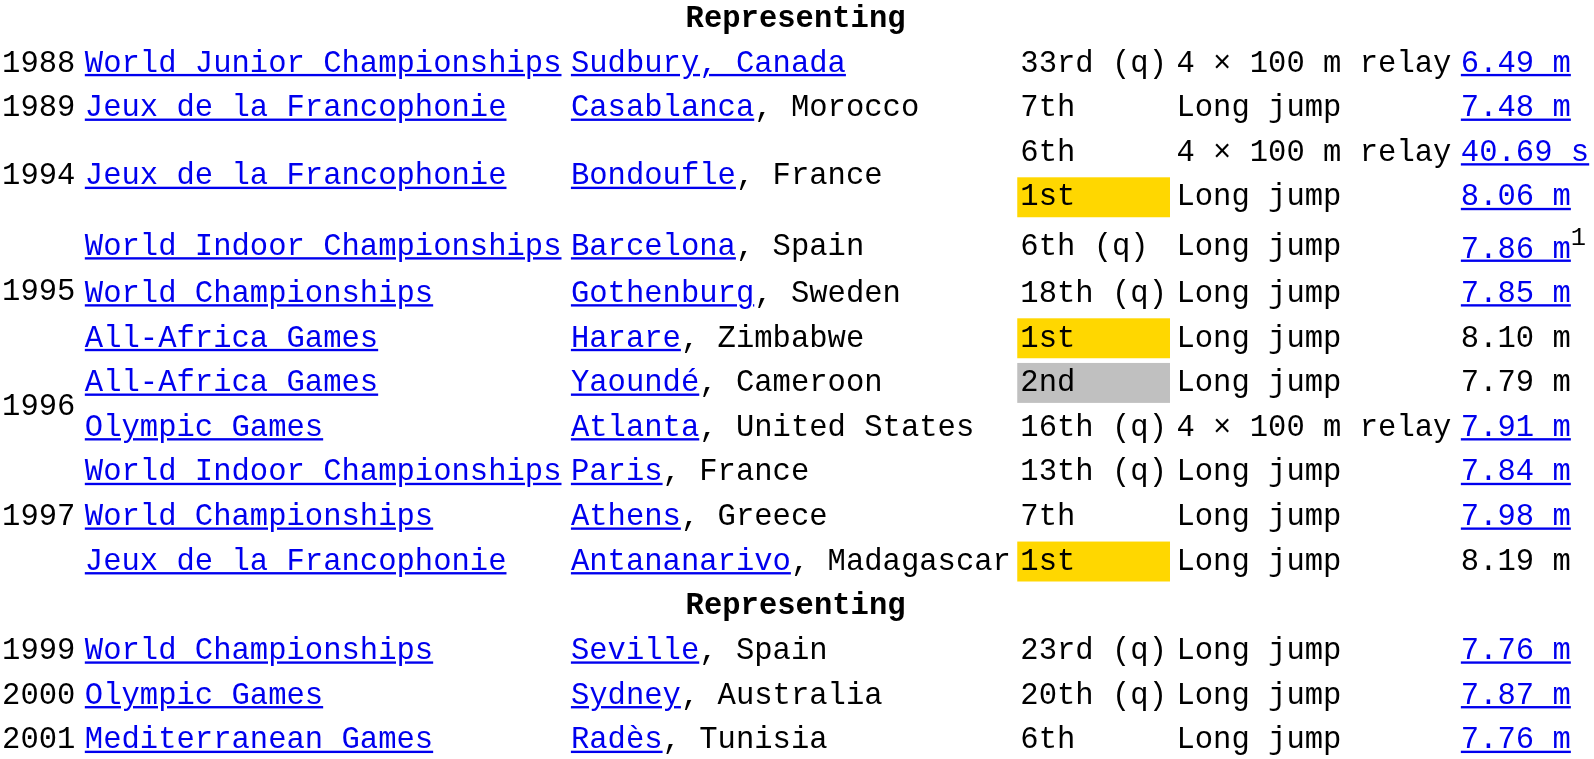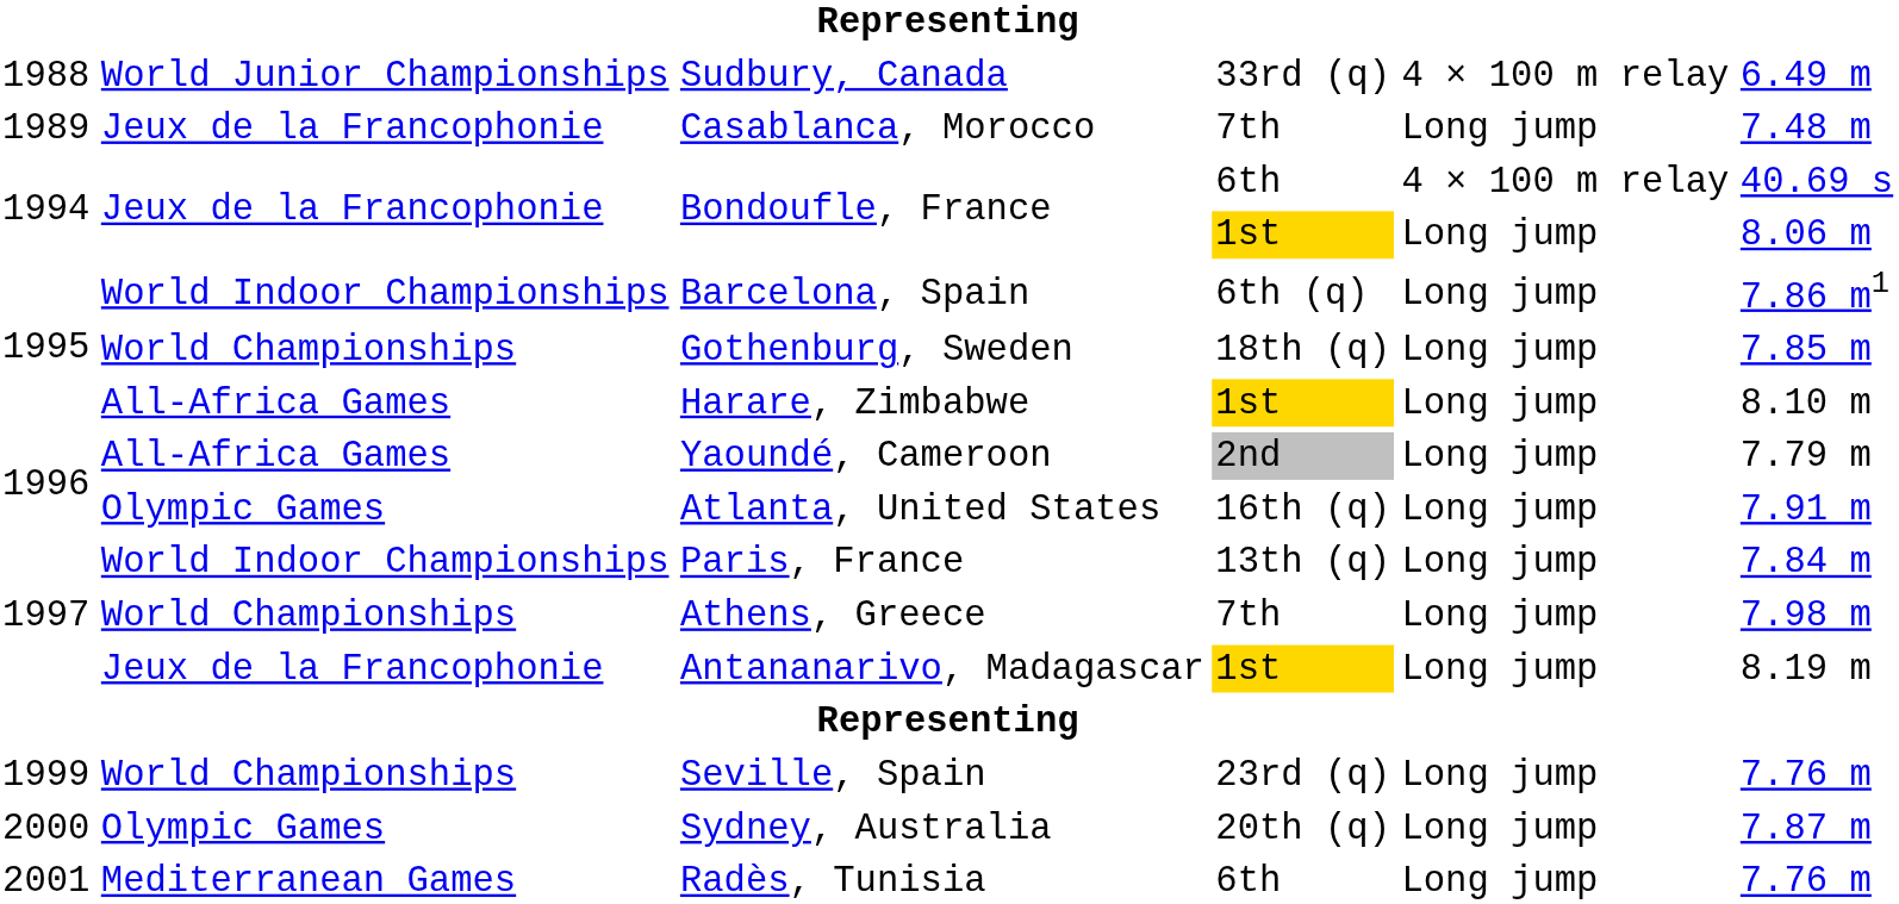 <table>
 <tr>
 <th colspan="6">Representing </th>
 </tr>
 <tr>
 <td>1988</td>
 <td><a href='#'>World Junior Championships</a></td>
 <td><a href='#'>Sudbury, Canada</a></td>
 <td>33rd (q)</td>
 <td>4 × 100 m relay</td>
 <td><a href='#'>6.49 m</a></td>
 </tr>
 <tr>
 <td>1989</td>
 <td><a href='#'>Jeux de la Francophonie</a></td>
 <td><a href='#'>Casablanca</a>, Morocco</td>
 <td>7th</td>
 <td>Long jump</td>
 <td><a href='#'>7.48 m</a></td>
 </tr>
 <tr>
 <td rowspan=2>1994</td>
 <td rowspan=2><a href='#'>Jeux de la Francophonie</a></td>
 <td rowspan=2><a href='#'>Bondoufle</a>, France</td>
 <td>6th</td>
 <td>4 × 100 m relay</td>
 <td><a href='#'>40.69 s</a></td>
 </tr>
 <tr>
 <td bgcolor=gold>1st</td>
 <td>Long jump</td>
 <td><a href='#'>8.06 m</a></td>
 </tr>
 <tr>
 <td rowspan=3>1995</td>
 <td><a href='#'>World Indoor Championships</a></td>
 <td><a href='#'>Barcelona</a>, Spain</td>
 <td>6th (q)</td>
 <td>Long jump</td>
 <td><a href='#'>7.86 m</a><sup>1</sup></td>
 </tr>
 <tr>
 <td><a href='#'>World Championships</a></td>
 <td><a href='#'>Gothenburg</a>, Sweden</td>
 <td>18th (q)</td>
 <td>Long jump</td>
 <td><a href='#'>7.85 m</a></td>
 </tr>
 <tr>
 <td><a href='#'>All-Africa Games</a></td>
 <td><a href='#'>Harare</a>, Zimbabwe</td>
 <td bgcolor=gold>1st</td>
 <td>Long jump</td>
 <td>8.10 m</td>
 </tr>
 <tr>
 <td rowspan=2>1996</td>
 <td><a href='#'>All-Africa Games</a></td>
 <td><a href='#'>Yaoundé</a>, Cameroon</td>
 <td bgcolor=silver>2nd</td>
 <td>Long jump</td>
 <td>7.79 m</td>
 </tr>
 <tr>
 <td><a href='#'>Olympic Games</a></td>
 <td><a href='#'>Atlanta</a>, United States</td>
 <td>16th (q)</td>
-<td>4 × 100 m relay</td>
+<td>Long jump</td>
 <td><a href='#'>7.91 m</a></td>
 </tr>
 <tr>
 <td rowspan=3>1997</td>
 <td><a href='#'>World Indoor Championships</a></td>
 <td><a href='#'>Paris</a>, France</td>
 <td>13th (q)</td>
 <td>Long jump</td>
 <td><a href='#'>7.84 m</a></td>
 </tr>
 <tr>
 <td><a href='#'>World Championships</a></td>
 <td><a href='#'>Athens</a>, Greece</td>
 <td>7th</td>
 <td>Long jump</td>
 <td><a href='#'>7.98 m</a></td>
 </tr>
 <tr>
 <td><a href='#'>Jeux de la Francophonie</a></td>
 <td><a href='#'>Antananarivo</a>, Madagascar</td>
 <td bgcolor=gold>1st</td>
 <td>Long jump</td>
 <td>8.19 m</td>
 </tr>
 <tr>
 <th colspan="6">Representing </th>
 </tr>
 <tr>
 <td>1999</td>
 <td><a href='#'>World Championships</a></td>
 <td><a href='#'>Seville</a>, Spain</td>
 <td>23rd (q)</td>
 <td>Long jump</td>
 <td><a href='#'>7.76 m</a></td>
 </tr>
 <tr>
 <td>2000</td>
 <td><a href='#'>Olympic Games</a></td>
 <td><a href='#'>Sydney</a>, Australia</td>
 <td>20th (q)</td>
 <td>Long jump</td>
 <td><a href='#'>7.87 m</a></td>
 </tr>
 <tr>
 <td>2001</td>
 <td><a href='#'>Mediterranean Games</a></td>
 <td><a href='#'>Radès</a>, Tunisia</td>
 <td>6th</td>
 <td>Long jump</td>
 <td><a href='#'>7.76 m</a></td>
 </tr>
 </table>
